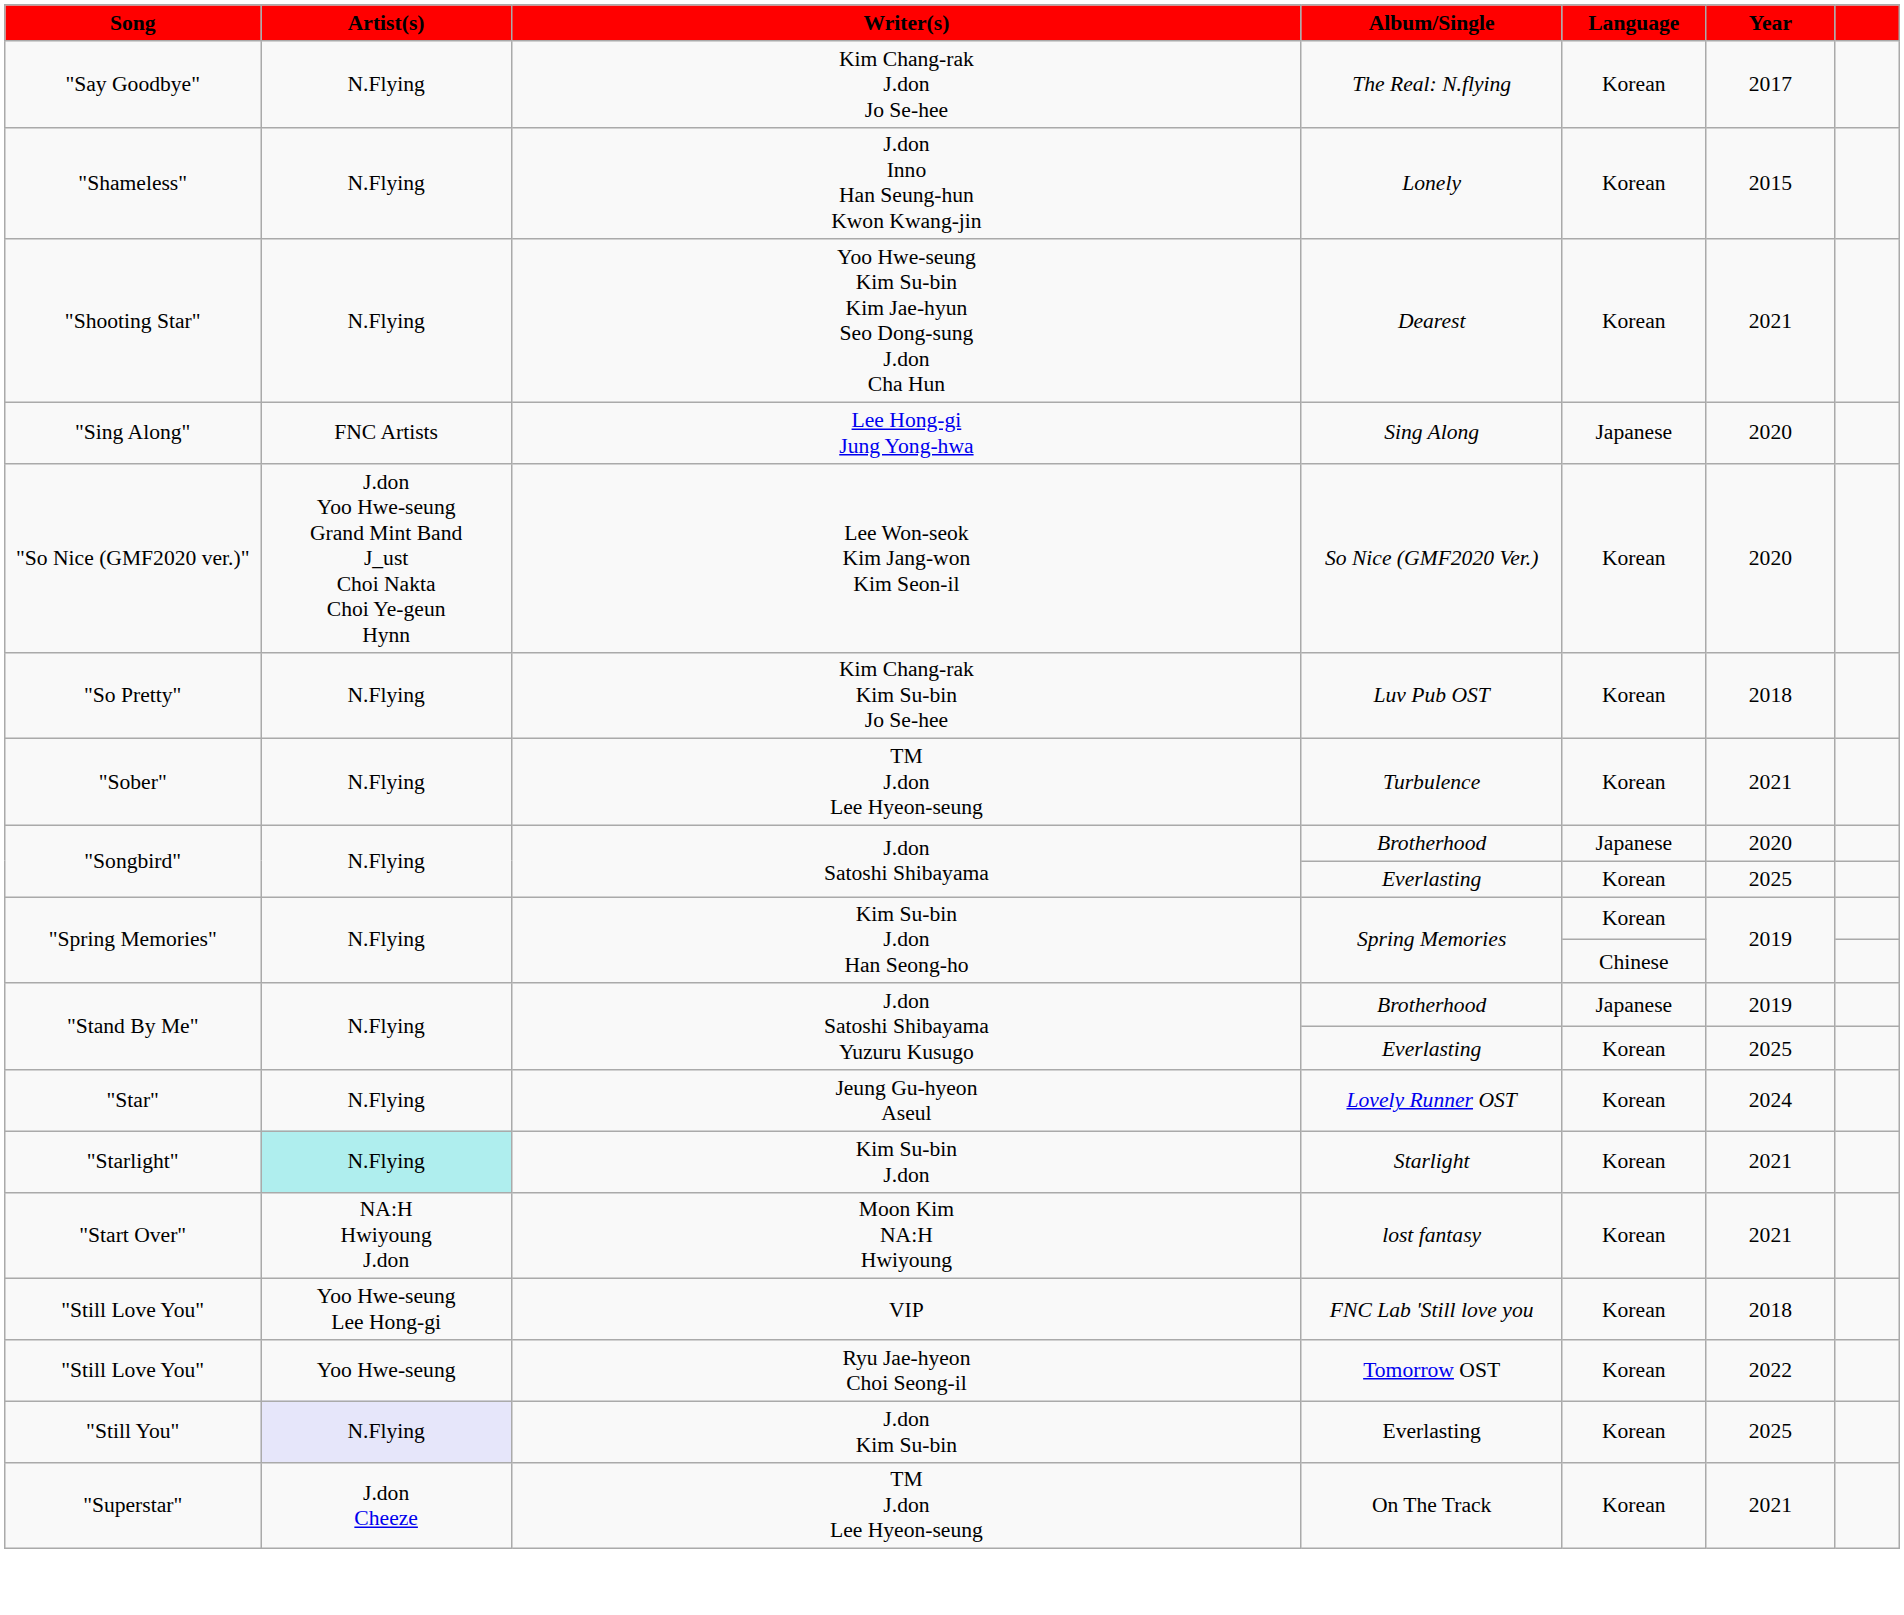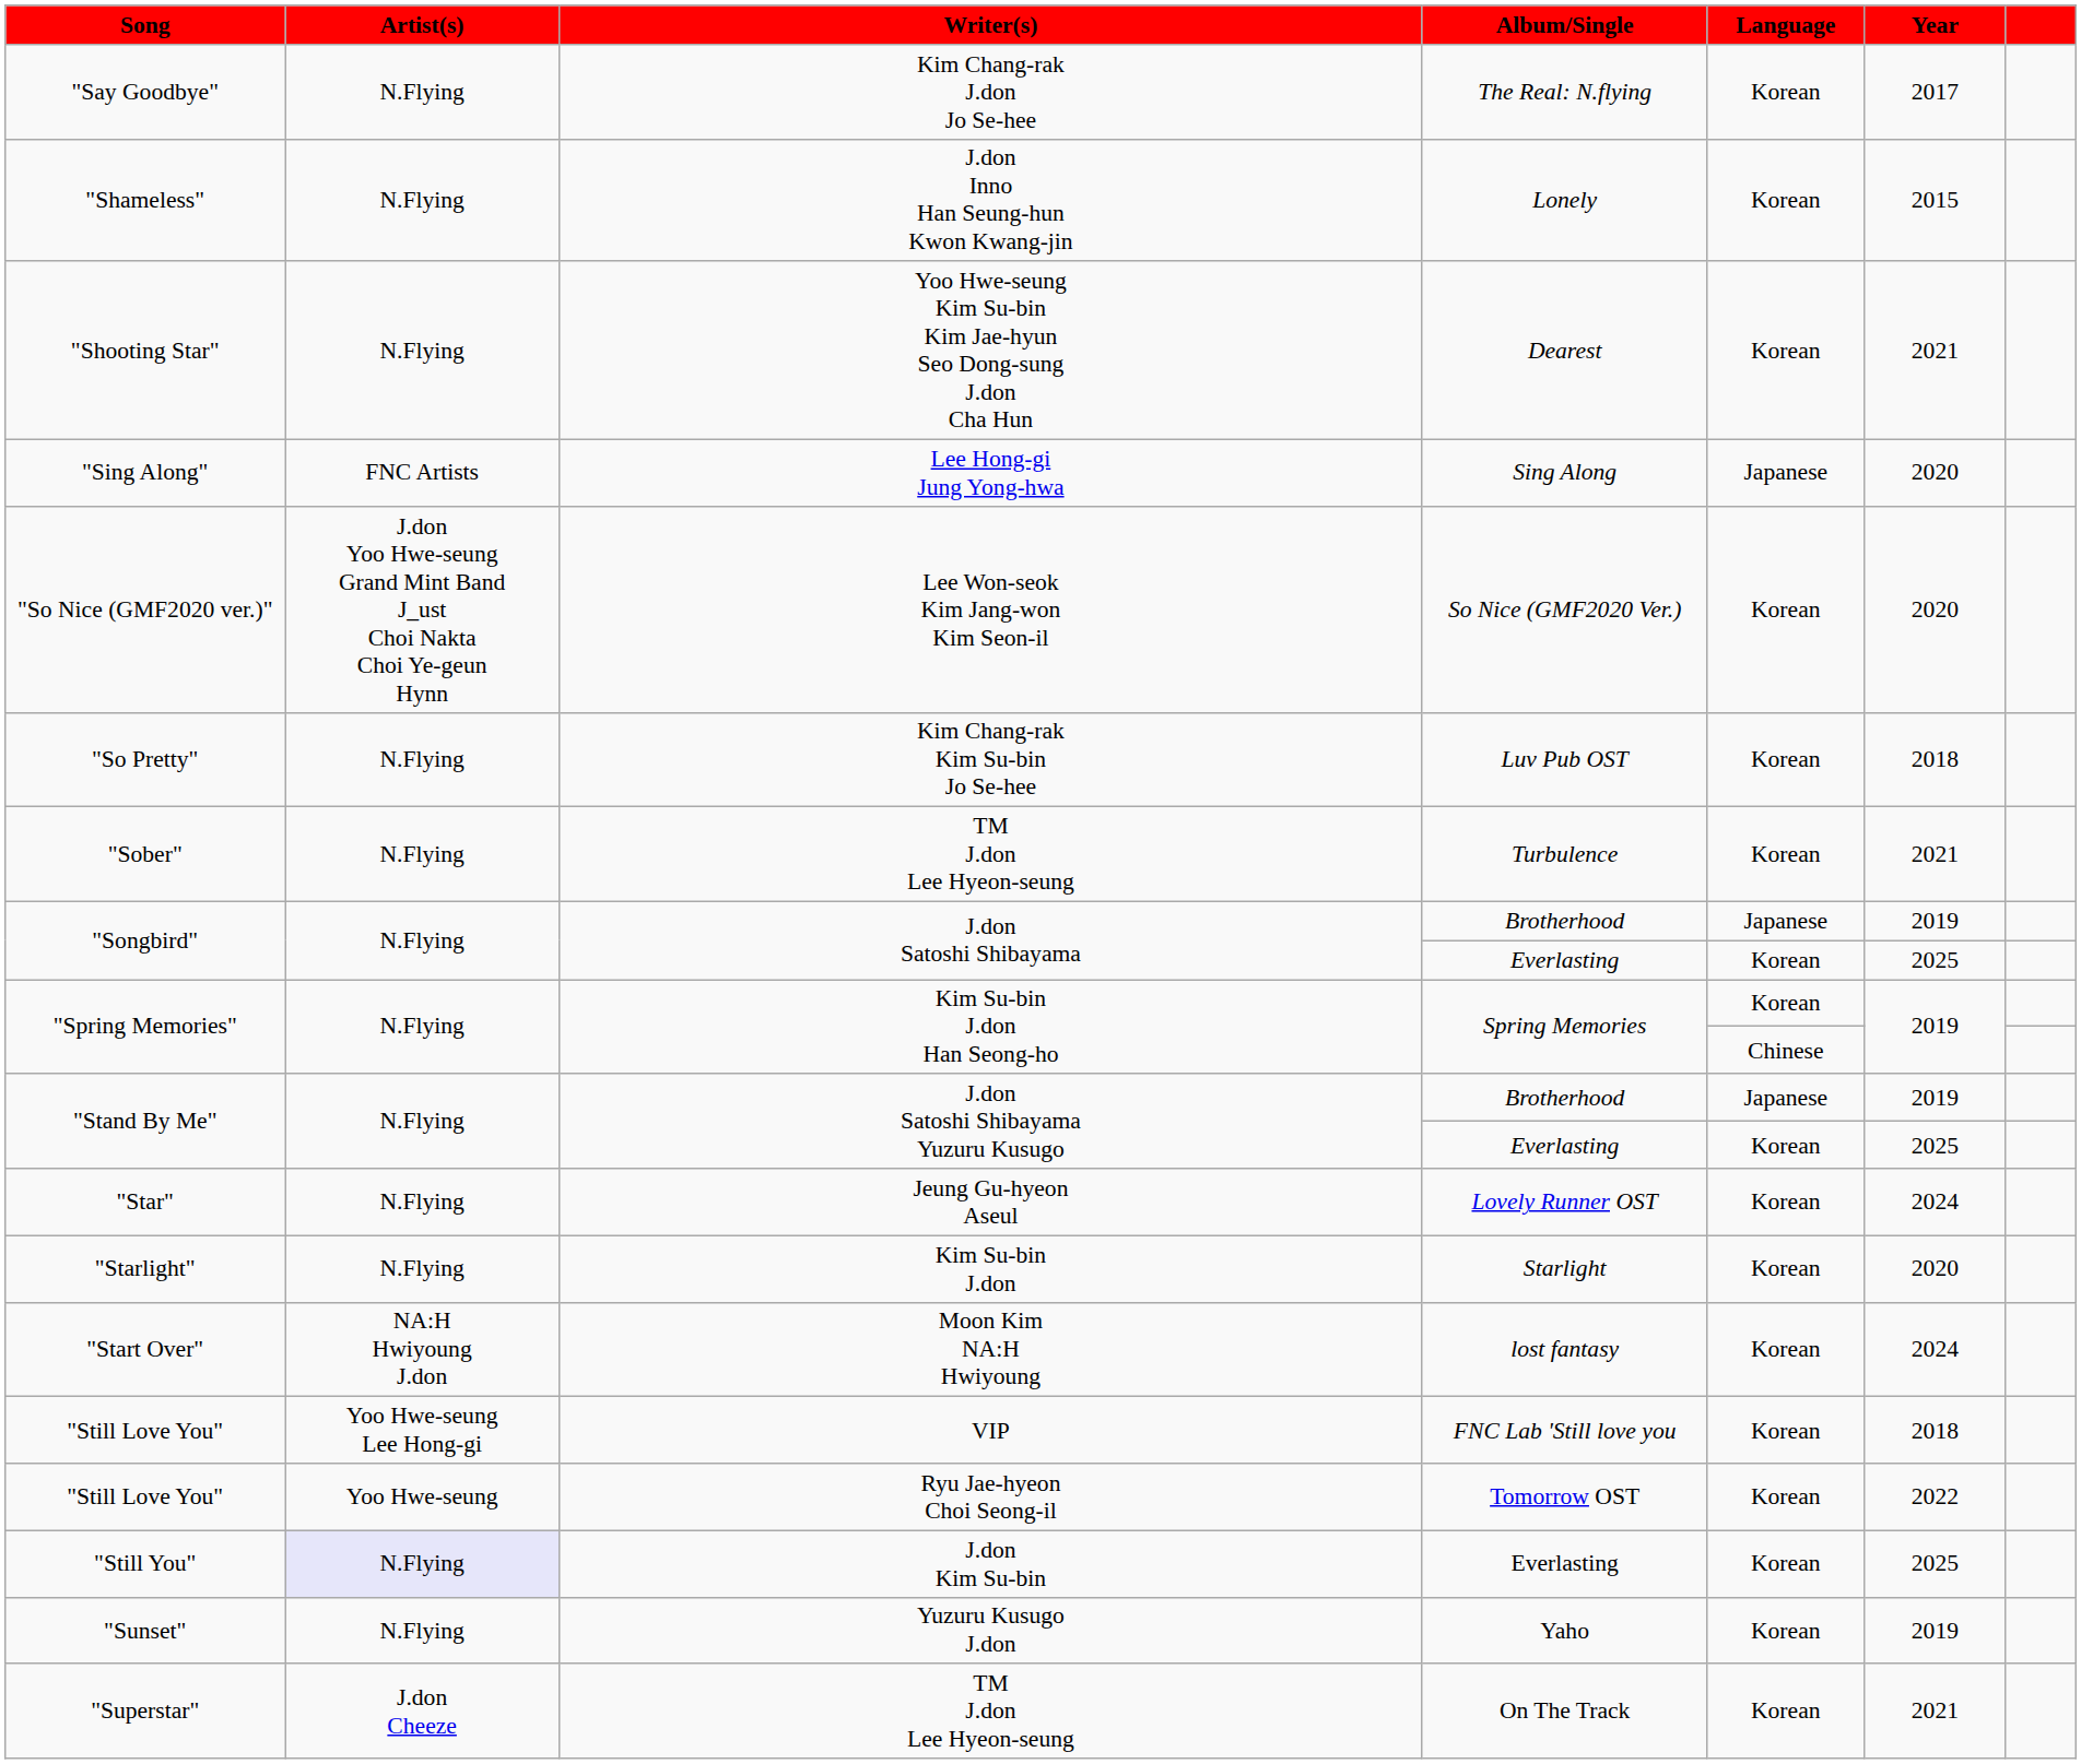 <table class="wikitable" style="margin:0.5em auto; clear:both; font-size:.9em; text-align:center; width:100%">
 <tr>
 <th style="width:200px; background:#FF0000;">Song</th>
 <th style="width:200px; background:#FF0000;">Artist(s)</th>
 <th style="width:700px; background:#FF0000;">Writer(s)</th>
 <th style="width:200px; background:#FF0000;">Album/Single</th>
 <th style="width:100px; background:#FF0000;">Language</th>
 <th style="width:100px; background:#FF0000;">Year</th>
 <th style="width:50px;  background:#FF0000;"></th>
 </tr>
 <tr>
 <td>"Say Goodbye" </td>
 <td>N.Flying</td>
 <td>Kim Chang-rak <br> J.don <br> Jo Se-hee</td>
 <td><em>The Real: N.flying</em></td>
 <td>Korean</td>
 <td>2017</td>
 <td></td>
 </tr>
 <tr>
 <td>"Shameless" </td>
 <td>N.Flying</td>
 <td>J.don <br> Inno <br> Han Seung-hun <br> Kwon Kwang-jin</td>
 <td><em>Lonely</em></td>
 <td>Korean</td>
 <td>2015</td>
 <td></td>
 </tr>
 <tr>
 <td>"Shooting Star"</td>
 <td>N.Flying</td>
 <td>Yoo Hwe-seung <br> Kim Su-bin <br> Kim Jae-hyun <br> Seo Dong-sung <br> J.don <br> Cha Hun</td>
 <td><em>Dearest</em></td>
 <td>Korean</td>
 <td>2021</td>
 <td></td>
 </tr>
 <tr>
 <td>"Sing Along"</td>
 <td>FNC Artists</td>
 <td><a href='#'>Lee Hong-gi</a> <br> <a href='#'>Jung Yong-hwa</a></td>
 <td><em>Sing Along</em></td>
 <td>Japanese</td>
 <td>2020</td>
 <td></td>
 </tr>
 <tr>
 <td>"So Nice (GMF2020 ver.)"</td>
 <td>J.don <br> Yoo Hwe-seung <br> Grand Mint Band <br> J_ust <br> Choi Nakta <br> Choi Ye-geun <br> Hynn</td>
 <td>Lee Won-seok <br> Kim Jang-won <br> Kim Seon-il</td>
 <td><em>So Nice (GMF2020 Ver.)</em></td>
 <td>Korean</td>
 <td>2020</td>
 <td></td>
 </tr>
 <tr>
 <td>"So Pretty" </td>
 <td>N.Flying</td>
 <td>Kim Chang-rak <br> Kim Su-bin <br> Jo Se-hee</td>
 <td><em>Luv Pub OST</em></td>
 <td>Korean</td>
 <td>2018</td>
 <td></td>
 </tr>
 <tr>
 <td>"Sober"</td>
 <td>N.Flying</td>
 <td>TM <br> J.don <br> Lee Hyeon-seung</td>
 <td><em>Turbulence</em></td>
 <td>Korean</td>
 <td>2021</td>
 <td></td>
 </tr>
 <tr>
 <td rowspan=2>"Songbird"</td>
 <td rowspan=2>N.Flying</td>
 <td rowspan=2>J.don <br> Satoshi Shibayama</td>
 <td><em>Brotherhood</em></td>
 <td>Japanese</td>
-<td>2020</td>
+<td>2019</td>
 <td></td>
 </tr>
 <tr>
 <td><em>Everlasting</em></td>
 <td>Korean</td>
 <td>2025</td>
 <td></td>
 </tr>
 <tr>
 <td rowspan=2>"Spring Memories" </td>
 <td rowspan=2>N.Flying</td>
 <td rowspan=2>Kim Su-bin <br> J.don <br> Han Seong-ho</td>
 <td rowspan=2><em>Spring Memories</em></td>
 <td>Korean</td>
 <td rowspan=2>2019</td>
 <td></td>
 </tr>
 <tr>
 <td>Chinese</td>
 <td></td>
 </tr>
 <tr>
 <td rowspan=2>"Stand By Me"</td>
 <td rowspan=2>N.Flying</td>
 <td rowspan=2>J.don <br> Satoshi Shibayama <br> Yuzuru Kusugo</td>
 <td><em>Brotherhood</em></td>
 <td>Japanese</td>
 <td>2019</td>
 <td></td>
 </tr>
 <tr>
 <td><em>Everlasting</em></td>
 <td>Korean</td>
 <td>2025</td>
 <td></td>
 </tr>
 <tr>
 <td>"Star"</td>
 <td>N.Flying</td>
 <td>Jeung Gu-hyeon <br> Aseul</td>
 <td><em><a href='#'>Lovely Runner</a> OST</em></td>
 <td>Korean</td>
 <td>2024</td>
 <td></td>
 </tr>
 <tr>
 <td>"Starlight"</td>
-<td style="background: paleturquoise;">N.Flying</td>
+<td>N.Flying</td>
 <td>Kim Su-bin <br> J.don</td>
 <td><em>Starlight</em></td>
 <td>Korean</td>
-<td>2021</td>
+<td>2020</td>
 <td></td>
 </tr>
 <tr>
 <td>"Start Over"</td>
 <td>NA:H <br> Hwiyoung <br> J.don</td>
 <td>Moon Kim <br> NA:H <br> Hwiyoung</td>
 <td><em>lost fantasy</em></td>
 <td>Korean</td>
-<td>2021</td>
+<td>2024</td>
 <td></td>
 </tr>
 <tr>
 <td>"Still Love You" </td>
 <td>Yoo Hwe-seung <br> Lee Hong-gi</td>
 <td>VIP</td>
 <td><em>FNC Lab 'Still love you<strong></td>
 <td>Korean</td>
 <td>2018</td>
 <td></td>
 </tr>
 <tr>
 <td>"Still Love You" </td>
 <td>Yoo Hwe-seung</td>
 <td>Ryu Jae-hyeon <br> Choi Seong-il</td>
 <td></em><a href='#'>Tomorrow</a> OST<em></td>
 <td>Korean</td>
 <td>2022</td>
 <td></td>
 </tr>
 <tr>
 <td>"Still You" </td>
 <td style="background: lavender;">N.Flying</td>
 <td>J.don <br> Kim Su-bin</td>
 <td></em>Everlasting<em></td>
 <td>Korean</td>
 <td>2025</td>
 <td></td>
 </tr>
 <tr>
+<td>"Sunset"</td>
+<td>N.Flying</td>
+<td>Yuzuru Kusugo <br> J.don</td>
+<td></em>Yaho<em></td>
+<td>Korean</td>
+<td>2019</td>
+<td></td>
+</tr>
+<tr>
 <td>"Superstar"</td>
 <td>J.don <br> <a href='#'>Cheeze</a></td>
 <td>TM <br> J.don <br> Lee Hyeon-seung</td>
 <td></em>On The Track<em></td>
 <td>Korean</td>
 <td>2021</td>
 <td></td>
 </tr>
 </table>
